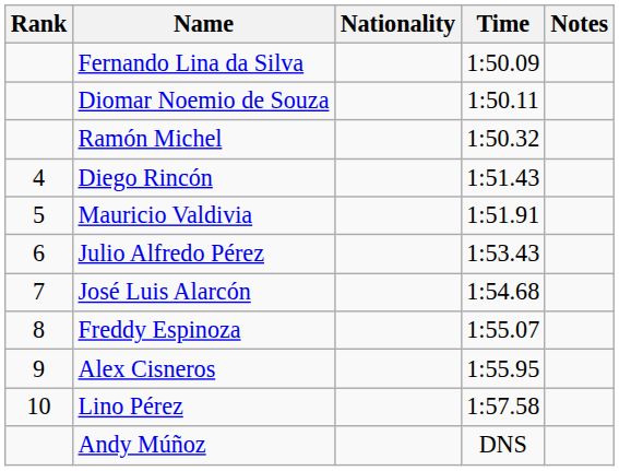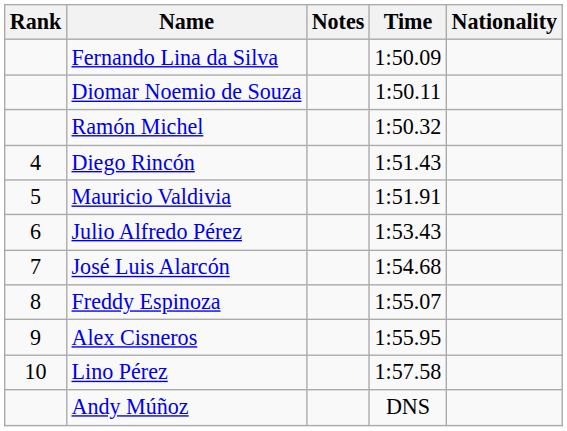 <table class="wikitable sortable" style="text-align:center">
 <tr>
 <th>Rank</th>
 <th>Name</th>
+<th>Notes</th>
+<th>Time</th>
 <th>Nationality</th>
-<th>Time</th>
-<th>Notes</th>
 </tr>
 <tr>
 <td align=center></td>
 <td align=left><a href='#'>Fernando Lina da Silva</a></td>
+<td></td>
+<td>1:50.09</td>
 <td align=left></td>
-<td>1:50.09</td>
-<td></td>
 </tr>
 <tr>
 <td align=center></td>
 <td align=left><a href='#'>Diomar Noemio de Souza</a></td>
+<td></td>
+<td>1:50.11</td>
 <td align=left></td>
-<td>1:50.11</td>
-<td></td>
 </tr>
 <tr>
 <td align=center></td>
 <td align=left><a href='#'>Ramón Michel</a></td>
+<td></td>
+<td>1:50.32</td>
 <td align=left></td>
-<td>1:50.32</td>
-<td></td>
 </tr>
 <tr>
 <td align=center>4</td>
 <td align=left><a href='#'>Diego Rincón</a></td>
+<td></td>
+<td>1:51.43</td>
 <td align=left></td>
-<td>1:51.43</td>
-<td></td>
 </tr>
 <tr>
 <td align=center>5</td>
 <td align=left><a href='#'>Mauricio Valdivia</a></td>
+<td></td>
+<td>1:51.91</td>
 <td align=left></td>
-<td>1:51.91</td>
-<td></td>
 </tr>
 <tr>
 <td align=center>6</td>
 <td align=left><a href='#'>Julio Alfredo Pérez</a></td>
+<td></td>
+<td>1:53.43</td>
 <td align=left></td>
-<td>1:53.43</td>
-<td></td>
 </tr>
 <tr>
 <td align=center>7</td>
 <td align=left><a href='#'>José Luis Alarcón</a></td>
+<td></td>
+<td>1:54.68</td>
 <td align=left></td>
-<td>1:54.68</td>
-<td></td>
 </tr>
 <tr>
 <td align=center>8</td>
 <td align=left><a href='#'>Freddy Espinoza</a></td>
+<td></td>
+<td>1:55.07</td>
 <td align=left></td>
-<td>1:55.07</td>
-<td></td>
 </tr>
 <tr>
 <td align=center>9</td>
 <td align=left><a href='#'>Alex Cisneros</a></td>
+<td></td>
+<td>1:55.95</td>
 <td align=left></td>
-<td>1:55.95</td>
-<td></td>
 </tr>
 <tr>
 <td align=center>10</td>
 <td align=left><a href='#'>Lino Pérez</a></td>
+<td></td>
+<td>1:57.58</td>
 <td align=left></td>
-<td>1:57.58</td>
-<td></td>
 </tr>
 <tr>
 <td align=center></td>
 <td align=left><a href='#'>Andy Múñoz</a></td>
+<td></td>
+<td>DNS</td>
 <td align=left></td>
-<td>DNS</td>
-<td></td>
 </tr>
 </table>
